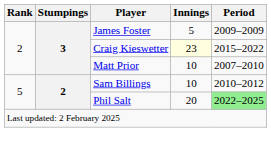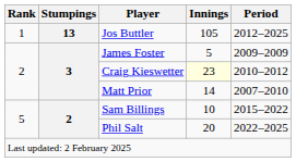 <table class="wikitable plainrowheaders">
 <tr>
 <th scope=col>Rank</th>
 <th scope=col>Stumpings</th>
 <th scope=col>Player</th>
 <th scope=col>Innings</th>
 <th scope=col>Period</th>
+</tr>
+<tr>
+<td align=center>1</td>
+<th scope=row style=text-align:center;>13</th>
+<td><a href='#'>Jos Buttler</a></td>
+<td align=center>105</td>
+<td>2012–2025</td>
 </tr>
 <tr>
 <td align=center rowspan=3>2</td>
 <th scope=row style=text-align:center; rowspan=3>3</th>
 <td><a href='#'>James Foster</a></td>
 <td align=center>5</td>
 <td>2009–2009</td>
 </tr>
 <tr>
 <td><a href='#'>Craig Kieswetter</a></td>
 <td align=center style="background: lightyellow;">23</td>
-<td>2015–2022</td>
+<td>2010–2012</td>
 </tr>
 <tr>
 <td><a href='#'>Matt Prior</a></td>
-<td align=center>10</td>
+<td align=center>14</td>
 <td>2007–2010</td>
 </tr>
 <tr>
 <td align=center rowspan=2>5</td>
 <th scope=row style=text-align:center; rowspan=2>2</th>
 <td><a href='#'>Sam Billings</a></td>
 <td align=center>10</td>
-<td>2010–2012</td>
+<td>2015–2022</td>
 </tr>
 <tr>
 <td><a href='#'>Phil Salt</a></td>
 <td align=center>20</td>
-<td style="background: lightgreen;">2022–2025</td>
+<td>2022–2025</td>
 </tr>
 <tr>
 <td colspan=5><small>Last updated: 2 February 2025</small></td>
 </tr>
 </table>
